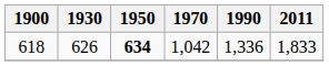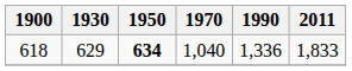 <table class="wikitable">
 <tr>
 <th width="15%">1900</th>
 <th width="15%">1930</th>
 <th width="15%">1950</th>
 <th width="15%">1970</th>
 <th width="15%">1990</th>
 <th width="15%">2011</th>
 </tr>
 <tr>
 <td align="center">618</td>
-<td align="center">626</td>
+<td align="center">629</td>
 <td align="center"><strong>634</strong></td>
-<td align="center">1,042</td>
+<td align="center">1,040</td>
 <td align="center">1,336</td>
 <td align="center">1,833</td>
 </tr>
 <tr>
 </tr>
 </table>
